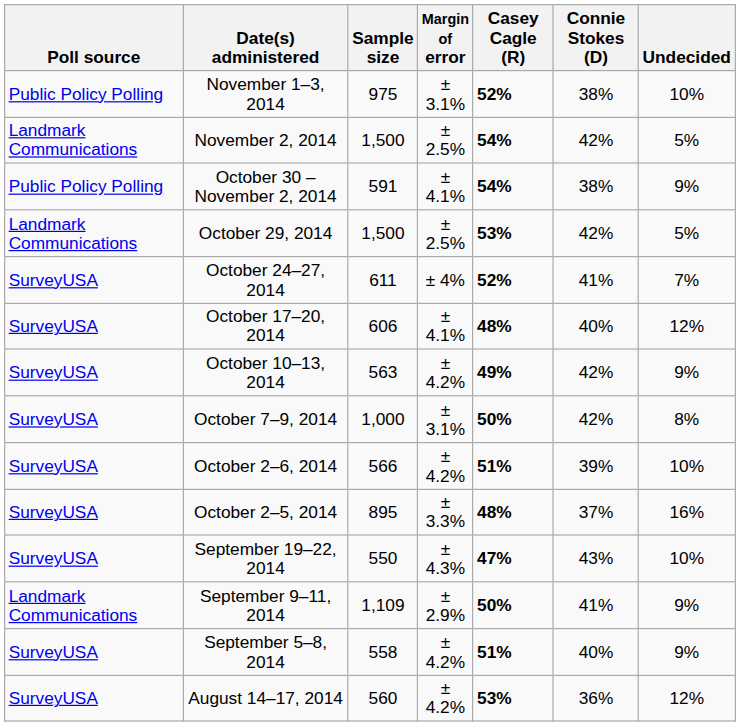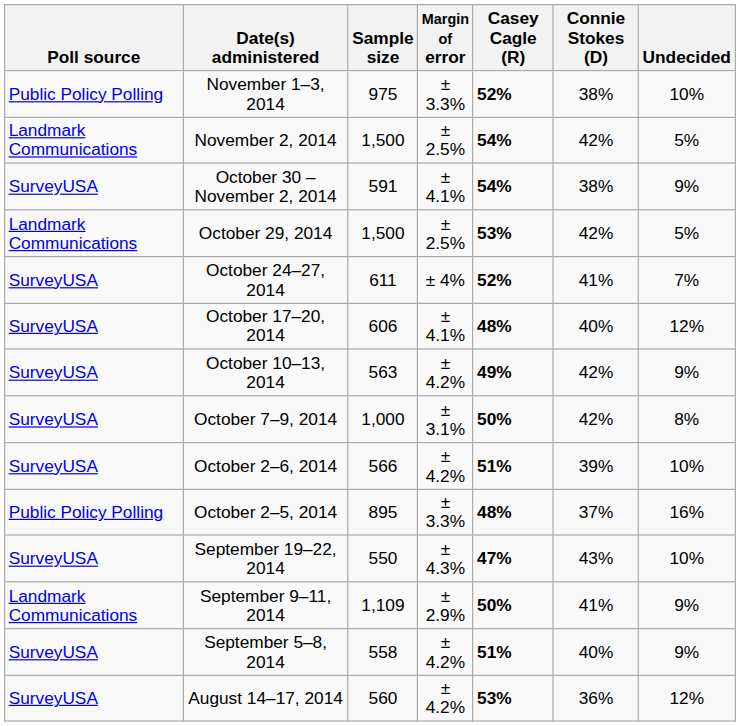 <table class="wikitable" style="font-size:90%">
 <tr valign= bottom>
 <th style="width:200px;">Poll source</th>
 <th style="width:200px;">Date(s)<br>administered</th>
 <th class=small>Sample<br>size</th>
 <th class=small><small>Margin of</small><br>error</th>
 <th style="width:90px;">Casey<br>Cagle (R)</th>
 <th style="width:90px;">Connie<br>Stokes (D)</th>
 <th style="width:40px;">Undecided</th>
 </tr>
 <tr>
 <td><a href='#'>Public Policy Polling</a></td>
 <td align=center>November 1–3, 2014</td>
 <td align=center>975</td>
-<td align=center>± 3.1%</td>
+<td align=center>± 3.3%</td>
 <td><strong>52%</strong></td>
 <td align=center>38%</td>
 <td align=center>10%</td>
 </tr>
 <tr>
 <td><a href='#'>Landmark Communications</a></td>
 <td align=center>November 2, 2014</td>
 <td align=center>1,500</td>
 <td align=center>± 2.5%</td>
 <td><strong>54%</strong></td>
 <td align=center>42%</td>
 <td align=center>5%</td>
 </tr>
 <tr>
-<td><a href='#'>Public Policy Polling</a></td>
+<td><a href='#'>SurveyUSA</a></td>
 <td align=center>October 30 – November 2, 2014</td>
 <td align=center>591</td>
 <td align=center>± 4.1%</td>
 <td><strong>54%</strong></td>
 <td align=center>38%</td>
 <td align=center>9%</td>
 </tr>
 <tr>
 <td><a href='#'>Landmark Communications</a></td>
 <td align=center>October 29, 2014</td>
 <td align=center>1,500</td>
 <td align=center>± 2.5%</td>
 <td><strong>53%</strong></td>
 <td align=center>42%</td>
 <td align=center>5%</td>
 </tr>
 <tr>
 <td><a href='#'>SurveyUSA</a></td>
 <td align=center>October 24–27, 2014</td>
 <td align=center>611</td>
 <td align=center>± 4%</td>
 <td><strong>52%</strong></td>
 <td align=center>41%</td>
 <td align=center>7%</td>
 </tr>
 <tr>
 <td><a href='#'>SurveyUSA</a></td>
 <td align=center>October 17–20, 2014</td>
 <td align=center>606</td>
 <td align=center>± 4.1%</td>
 <td><strong>48%</strong></td>
 <td align=center>40%</td>
 <td align=center>12%</td>
 </tr>
 <tr>
 <td><a href='#'>SurveyUSA</a></td>
 <td align=center>October 10–13, 2014</td>
 <td align=center>563</td>
 <td align=center>± 4.2%</td>
 <td><strong>49%</strong></td>
 <td align=center>42%</td>
 <td align=center>9%</td>
 </tr>
 <tr>
 <td><a href='#'>SurveyUSA</a></td>
 <td align=center>October 7–9, 2014</td>
 <td align=center>1,000</td>
 <td align=center>± 3.1%</td>
 <td><strong>50%</strong></td>
 <td align=center>42%</td>
 <td align=center>8%</td>
 </tr>
 <tr>
 <td><a href='#'>SurveyUSA</a></td>
 <td align=center>October 2–6, 2014</td>
 <td align=center>566</td>
 <td align=center>± 4.2%</td>
 <td><strong>51%</strong></td>
 <td align=center>39%</td>
 <td align=center>10%</td>
 </tr>
 <tr>
-<td><a href='#'>SurveyUSA</a></td>
+<td><a href='#'>Public Policy Polling</a></td>
 <td align=center>October 2–5, 2014</td>
 <td align=center>895</td>
 <td align=center>± 3.3%</td>
 <td><strong>48%</strong></td>
 <td align=center>37%</td>
 <td align=center>16%</td>
 </tr>
 <tr>
 <td><a href='#'>SurveyUSA</a></td>
 <td align=center>September 19–22, 2014</td>
 <td align=center>550</td>
 <td align=center>± 4.3%</td>
 <td><strong>47%</strong></td>
 <td align=center>43%</td>
 <td align=center>10%</td>
 </tr>
 <tr>
 <td><a href='#'>Landmark Communications</a></td>
 <td align=center>September 9–11, 2014</td>
 <td align=center>1,109</td>
 <td align=center>± 2.9%</td>
 <td><strong>50%</strong></td>
 <td align=center>41%</td>
 <td align=center>9%</td>
 </tr>
 <tr>
 <td><a href='#'>SurveyUSA</a></td>
 <td align=center>September 5–8, 2014</td>
 <td align=center>558</td>
 <td align=center>± 4.2%</td>
 <td><strong>51%</strong></td>
 <td align=center>40%</td>
 <td align=center>9%</td>
 </tr>
 <tr>
 <td><a href='#'>SurveyUSA</a></td>
 <td align=center>August 14–17, 2014</td>
 <td align=center>560</td>
 <td align=center>± 4.2%</td>
 <td><strong>53%</strong></td>
 <td align=center>36%</td>
 <td align=center>12%</td>
 </tr>
 </table>
